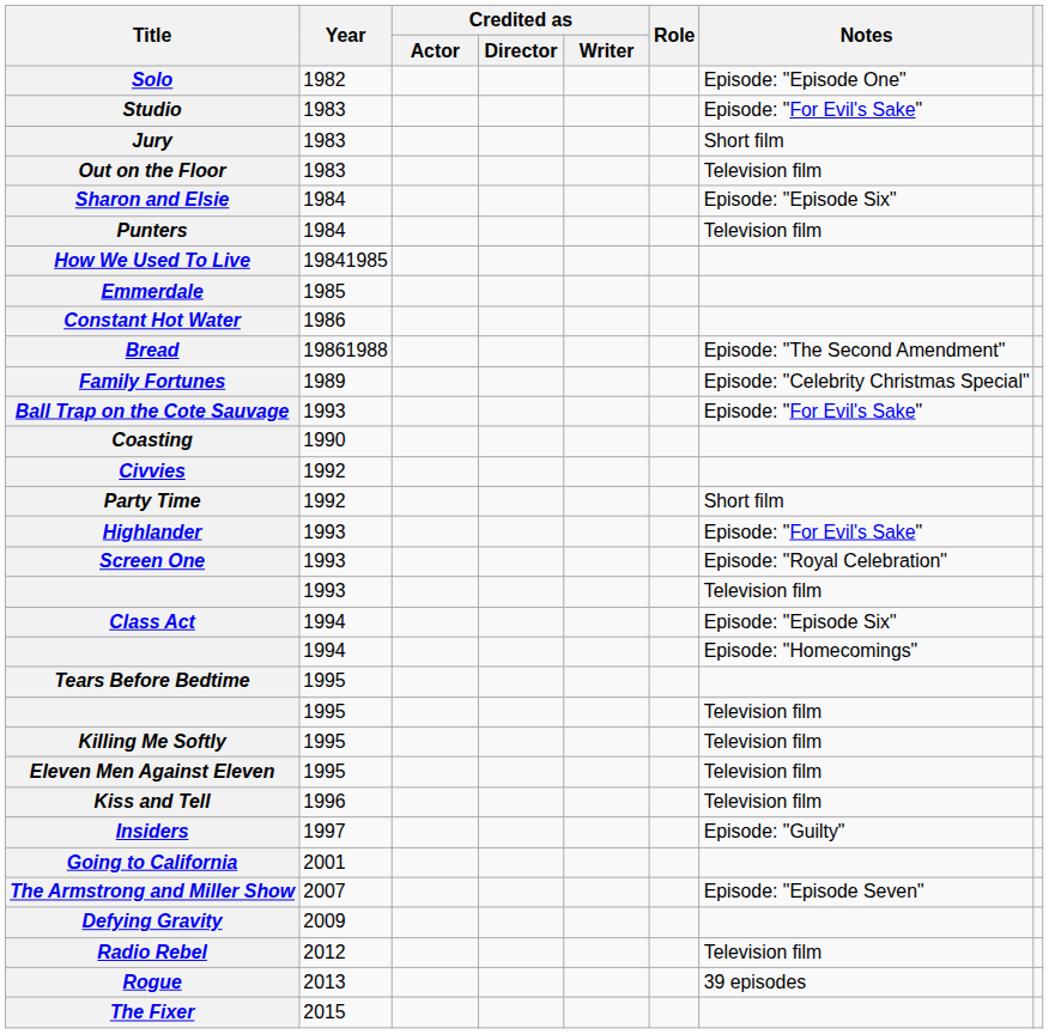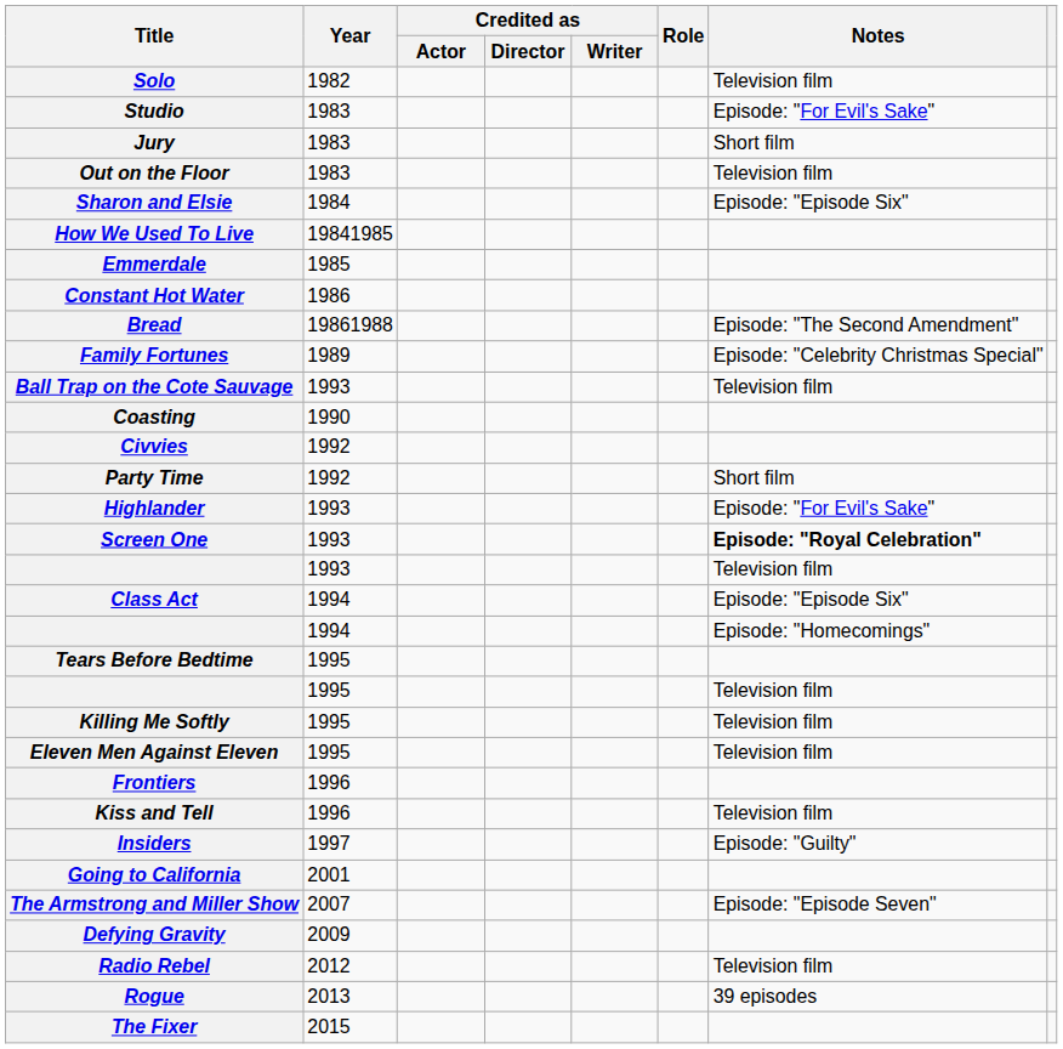 <table class="wikitable sortable plainrowheaders" style="margin-right: 0;">
 <tr>
 <th rowspan=2 scope="col">Title</th>
 <th rowspan=2 scope="col">Year</th>
 <th colspan=3 scope="col">Credited as</th>
 <th rowspan=2 scope="col">Role</th>
 <th rowspan=2 scope="col" class="unsortable">Notes</th>
 <th rowspan=2 scope="col" class="unsortable"></th>
 </tr>
 <tr>
 <th width=65>Actor</th>
 <th width=65>Director</th>
 <th width=65>Writer</th>
 </tr>
 <tr>
 <th scope="row"><em><a href='#'>Solo</a></em></th>
 <td>1982</td>
 <td></td>
 <td></td>
 <td></td>
 <td></td>
-<td>Episode: "Episode One"</td>
+<td>Television film</td>
 <td align="center"></td>
 </tr>
 <tr>
 <th scope="row"><em>Studio</em></th>
 <td>1983</td>
 <td></td>
 <td></td>
 <td></td>
 <td></td>
 <td>Episode: "<a href='#'>For Evil's Sake</a>"</td>
 <td align="center"></td>
 </tr>
 <tr>
 <th scope="row"><em>Jury</em></th>
 <td>1983</td>
 <td></td>
 <td></td>
 <td></td>
 <td></td>
 <td>Short film</td>
 <td align="center"></td>
 </tr>
 <tr>
 <th scope="row"><em>Out on the Floor</em></th>
 <td>1983</td>
 <td></td>
 <td></td>
 <td></td>
 <td></td>
 <td>Television film</td>
 <td align="center"></td>
 </tr>
 <tr>
 <th scope="row"><em><a href='#'>Sharon and Elsie</a></em></th>
 <td>1984</td>
 <td></td>
 <td></td>
 <td></td>
 <td></td>
 <td>Episode: "Episode Six"</td>
-<td align="center"></td>
-</tr>
-<tr>
-<th scope="row"><em>Punters</em></th>
-<td>1984</td>
-<td></td>
-<td></td>
-<td></td>
-<td></td>
-<td>Television film</td>
 <td align="center"></td>
 </tr>
 <tr>
 <th scope="row"><em><a href='#'>How We Used To Live</a></em></th>
 <td>19841985</td>
 <td></td>
 <td></td>
 <td></td>
 <td></td>
 <td></td>
 <td align="center"></td>
 </tr>
 <tr>
 <th scope="row"><em><a href='#'>Emmerdale</a></em></th>
 <td>1985</td>
 <td></td>
 <td></td>
 <td></td>
 <td></td>
 <td></td>
 <td align="center"></td>
 </tr>
 <tr>
 <th scope="row"><em><a href='#'>Constant Hot Water</a></em></th>
 <td>1986</td>
 <td></td>
 <td></td>
 <td></td>
 <td></td>
 <td></td>
 <td align="center"></td>
 </tr>
 <tr>
 <th scope="row"><em><a href='#'>Bread</a></em></th>
 <td>19861988</td>
 <td></td>
 <td></td>
 <td></td>
 <td></td>
 <td>Episode: "The Second Amendment"</td>
 <td align="center"></td>
 </tr>
 <tr>
 <th scope="row"><em><a href='#'>Family Fortunes</a></em></th>
 <td>1989</td>
 <td></td>
 <td></td>
 <td></td>
 <td></td>
 <td>Episode: "Celebrity Christmas Special"</td>
 <td align="center"></td>
 </tr>
 <tr>
 <th scope="row"><em><a href='#'>Ball Trap on the Cote Sauvage</a></em></th>
 <td>1993</td>
 <td></td>
 <td></td>
 <td></td>
 <td></td>
-<td>Episode: "<a href='#'>For Evil's Sake</a>"</td>
+<td>Television film</td>
 <td align="center"></td>
 </tr>
 <tr>
 <th scope="row"><em>Coasting</em></th>
 <td>1990</td>
 <td></td>
 <td></td>
 <td></td>
 <td></td>
 <td></td>
 <td align="center"></td>
 </tr>
 <tr>
 <th scope="row"><em><a href='#'>Civvies</a></em></th>
 <td>1992</td>
 <td></td>
 <td></td>
 <td></td>
 <td></td>
 <td></td>
 <td align="center"></td>
 </tr>
 <tr>
 <th scope="row"><em>Party Time</em></th>
 <td>1992</td>
 <td></td>
 <td></td>
 <td></td>
 <td></td>
 <td>Short film</td>
 <td align="center"></td>
 </tr>
 <tr>
 <th scope="row"><em><a href='#'>Highlander</a></em></th>
 <td>1993</td>
 <td></td>
 <td></td>
 <td></td>
 <td></td>
 <td>Episode: "<a href='#'>For Evil's Sake</a>"</td>
 <td align="center"></td>
 </tr>
 <tr>
 <th scope="row"><em><a href='#'>Screen One</a></em></th>
 <td>1993</td>
 <td></td>
 <td></td>
 <td></td>
 <td></td>
-<td>Episode: "Royal Celebration"</td>
+<td><strong>Episode: "Royal Celebration"</strong></td>
 <td align="center"></td>
 </tr>
 <tr>
 <th scope="row"><em></em></th>
 <td>1993</td>
 <td></td>
 <td></td>
 <td></td>
 <td></td>
 <td>Television film</td>
 <td align="center"></td>
 </tr>
 <tr>
 <th scope="row"><em><a href='#'>Class Act</a></em></th>
 <td>1994</td>
 <td></td>
 <td></td>
 <td></td>
 <td></td>
 <td>Episode: "Episode Six"</td>
 <td align="center"></td>
 </tr>
 <tr>
 <th scope="row"><em></em></th>
 <td>1994</td>
 <td></td>
 <td></td>
 <td></td>
 <td></td>
 <td>Episode: "Homecomings"</td>
 <td align="center"></td>
 </tr>
 <tr>
 <th scope="row"><em>Tears Before Bedtime</em></th>
 <td>1995</td>
 <td></td>
 <td></td>
 <td></td>
 <td></td>
 <td></td>
 <td align="center"></td>
 </tr>
 <tr>
 <th scope="row"><em></em></th>
 <td>1995</td>
 <td></td>
 <td></td>
 <td></td>
 <td></td>
 <td>Television film</td>
 <td align="center"></td>
 </tr>
 <tr>
 <th scope="row"><em>Killing Me Softly</em></th>
 <td>1995</td>
 <td></td>
 <td></td>
 <td></td>
 <td></td>
 <td>Television film</td>
 <td align="center"></td>
 </tr>
 <tr>
 <th scope="row"><em>Eleven Men Against Eleven</em></th>
 <td>1995</td>
 <td></td>
 <td></td>
 <td></td>
 <td></td>
 <td>Television film</td>
+<td align="center"></td>
+</tr>
+<tr>
+<th scope="row"><em><a href='#'>Frontiers</a></em></th>
+<td>1996</td>
+<td></td>
+<td></td>
+<td></td>
+<td></td>
+<td></td>
 <td align="center"></td>
 </tr>
 <tr>
 <th scope="row"><em>Kiss and Tell</em></th>
 <td>1996</td>
 <td></td>
 <td></td>
 <td></td>
 <td></td>
 <td>Television film</td>
 <td align="center"></td>
 </tr>
 <tr>
 <th scope="row"><em><a href='#'>Insiders</a></em></th>
 <td>1997</td>
 <td></td>
 <td></td>
 <td></td>
 <td></td>
 <td>Episode: "Guilty"</td>
 <td align="center"></td>
 </tr>
 <tr>
 <th scope="row"><em><a href='#'>Going to California</a></em></th>
 <td>2001</td>
 <td></td>
 <td></td>
 <td></td>
 <td></td>
 <td></td>
 <td align="center"></td>
 </tr>
 <tr>
 <th scope="row"><em><a href='#'>The Armstrong and Miller Show</a></em></th>
 <td>2007</td>
 <td></td>
 <td></td>
 <td></td>
 <td></td>
 <td>Episode: "Episode Seven"</td>
 <td align="center"></td>
 </tr>
 <tr>
 <th scope="row"><em><a href='#'>Defying Gravity</a></em></th>
 <td>2009</td>
 <td></td>
 <td></td>
 <td></td>
 <td></td>
 <td></td>
 <td align="center"></td>
 </tr>
 <tr>
 <th scope="row"><em><a href='#'>Radio Rebel</a></em></th>
 <td>2012</td>
 <td></td>
 <td></td>
 <td></td>
 <td></td>
 <td>Television film</td>
 <td align="center"></td>
 </tr>
 <tr>
 <th scope="row"><em><a href='#'>Rogue</a></em></th>
 <td>2013</td>
 <td></td>
 <td></td>
 <td></td>
 <td></td>
 <td>39 episodes</td>
 <td align="center"></td>
 </tr>
 <tr>
 <th scope="row"><em><a href='#'>The Fixer</a></em></th>
 <td>2015</td>
 <td></td>
 <td></td>
 <td></td>
 <td></td>
 <td></td>
 <td align="center"></td>
 </tr>
 </table>
